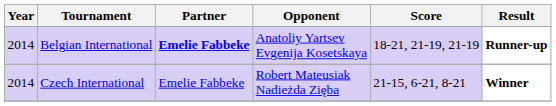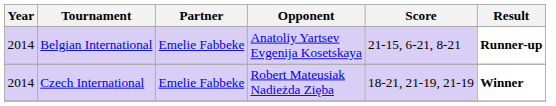 <table class="sortable wikitable" style="font-size: 90%;">
 <tr>
 <th>Year</th>
 <th>Tournament</th>
 <th>Partner</th>
 <th>Opponent</th>
 <th>Score</th>
 <th>Result</th>
 </tr>
 <tr>
 </tr>
 <tr style="background:#D8CEF6">
 <td align="center">2014</td>
 <td align="left"><a href='#'>Belgian International</a></td>
-<td align="left"><strong> <a href='#'>Emelie Fabbeke</a></strong></td>
+<td align="left"> <a href='#'>Emelie Fabbeke</a></td>
 <td align="left"> <a href='#'>Anatoliy Yartsev</a><br> <a href='#'>Evgenija Kosetskaya</a></td>
-<td align="left">18-21, 21-19, 21-19</td>
+<td align="left">21-15, 6-21, 8-21</td>
 <td style="text-align:left; background:white"> <strong>Runner-up</strong></td>
 </tr>
 <tr>
 </tr>
 <tr style="background:#D8CEF6">
 <td align="center">2014</td>
 <td align="left"><a href='#'>Czech International</a></td>
 <td align="left"> <a href='#'>Emelie Fabbeke</a></td>
 <td align="left"> <a href='#'>Robert Mateusiak</a><br> <a href='#'>Nadieżda Zięba</a></td>
-<td align="left">21-15, 6-21, 8-21</td>
+<td align="left">18-21, 21-19, 21-19</td>
 <td style="text-align:left; background:white"> <strong>Winner</strong></td>
 </tr>
 <tr>
 </tr>
 </table>
